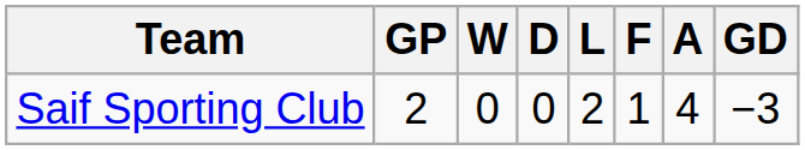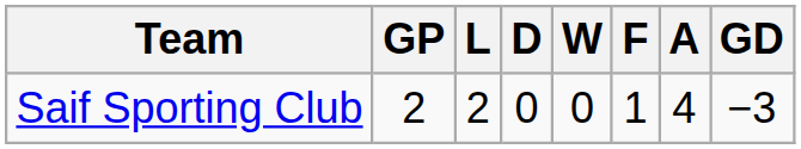 <table class="wikitable" style="text-align:center;">
 <tr>
 <th>Team</th>
 <th>GP</th>
+<th>L</th>
+<th>D</th>
 <th>W</th>
-<th>D</th>
-<th>L</th>
 <th>F</th>
 <th>A</th>
 <th>GD</th>
 </tr>
 <tr style="">
 <td><a href='#'>Saif Sporting Club</a></td>
 <td>2</td>
+<td>2</td>
 <td>0</td>
 <td>0</td>
-<td>2</td>
 <td>1</td>
 <td>4</td>
 <td>−3</td>
 </tr>
 </table>
